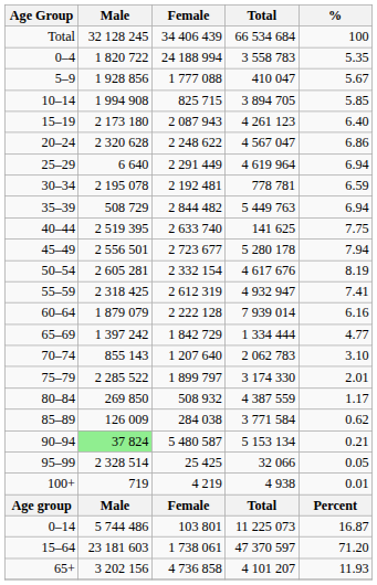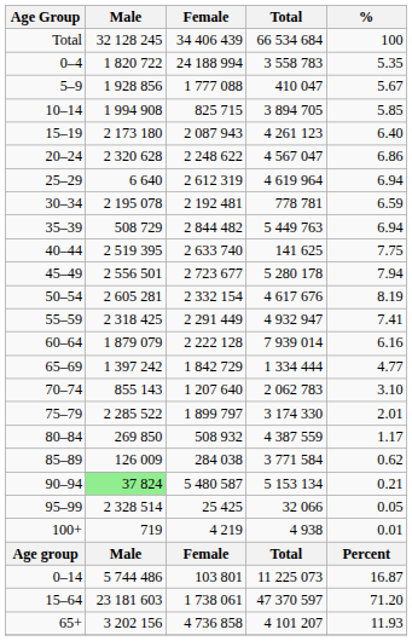 <table class="wikitable">
 <tr>
 <th width="80pt">Age Group</th>
 <th width="80pt">Male</th>
 <th width="80pt">Female</th>
 <th width="80pt">Total</th>
 <th width="80pt">%</th>
 </tr>
 <tr>
 <td align="right">Total</td>
 <td align="right">32 128 245</td>
 <td align="right">34 406 439</td>
 <td align="right">66 534 684</td>
 <td align="right">100</td>
 </tr>
 <tr>
 <td align="right">0–4</td>
 <td align="right">1 820 722</td>
 <td align="right">24 188 994</td>
 <td align="right">3 558 783</td>
 <td align="right">5.35</td>
 </tr>
 <tr>
 <td align="right">5–9</td>
 <td align="right">1 928 856</td>
 <td align="right">1 777 088</td>
 <td align="right">410 047</td>
 <td align="right">5.67</td>
 </tr>
 <tr>
 <td align="right">10–14</td>
 <td align="right">1 994 908</td>
 <td align="right">825 715</td>
 <td align="right">3 894 705</td>
 <td align="right">5.85</td>
 </tr>
 <tr>
 <td align="right">15–19</td>
 <td align="right">2 173 180</td>
 <td align="right">2 087 943</td>
 <td align="right">4 261 123</td>
 <td align="right">6.40</td>
 </tr>
 <tr>
 <td align="right">20–24</td>
 <td align="right">2 320 628</td>
 <td align="right">2 248 622</td>
 <td align="right">4 567 047</td>
 <td align="right">6.86</td>
 </tr>
 <tr>
 <td align="right">25–29</td>
 <td align="right">6 640</td>
-<td align="right">2 291 449</td>
+<td align="right">2 612 319</td>
 <td align="right">4 619 964</td>
 <td align="right">6.94</td>
 </tr>
 <tr>
 <td align="right">30–34</td>
 <td align="right">2 195 078</td>
 <td align="right">2 192 481</td>
 <td align="right">778 781</td>
 <td align="right">6.59</td>
 </tr>
 <tr>
 <td align="right">35–39</td>
 <td align="right">508 729</td>
 <td align="right">2 844 482</td>
 <td align="right">5 449 763</td>
 <td align="right">6.94</td>
 </tr>
 <tr>
 <td align="right">40–44</td>
 <td align="right">2 519 395</td>
 <td align="right">2 633 740</td>
 <td align="right">141 625</td>
 <td align="right">7.75</td>
 </tr>
 <tr>
 <td align="right">45–49</td>
 <td align="right">2 556 501</td>
 <td align="right">2 723 677</td>
 <td align="right">5 280 178</td>
 <td align="right">7.94</td>
 </tr>
 <tr>
 <td align="right">50–54</td>
 <td align="right">2 605 281</td>
 <td align="right">2 332 154</td>
 <td align="right">4 617 676</td>
 <td align="right">8.19</td>
 </tr>
 <tr>
 <td align="right">55–59</td>
 <td align="right">2 318 425</td>
-<td align="right">2 612 319</td>
+<td align="right">2 291 449</td>
 <td align="right">4 932 947</td>
 <td align="right">7.41</td>
 </tr>
 <tr>
 <td align="right">60–64</td>
 <td align="right">1 879 079</td>
 <td align="right">2 222 128</td>
 <td align="right">7 939 014</td>
 <td align="right">6.16</td>
 </tr>
 <tr>
 <td align="right">65–69</td>
 <td align="right">1 397 242</td>
 <td align="right">1 842 729</td>
 <td align="right">1 334 444</td>
 <td align="right">4.77</td>
 </tr>
 <tr>
 <td align="right">70–74</td>
 <td align="right">855 143</td>
 <td align="right">1 207 640</td>
 <td align="right">2 062 783</td>
 <td align="right">3.10</td>
 </tr>
 <tr>
 <td align="right">75–79</td>
 <td align="right">2 285 522</td>
 <td align="right">1 899 797</td>
 <td align="right">3 174 330</td>
 <td align="right">2.01</td>
 </tr>
 <tr>
 <td align="right">80–84</td>
 <td align="right">269 850</td>
 <td align="right">508 932</td>
 <td align="right">4 387 559</td>
 <td align="right">1.17</td>
 </tr>
 <tr>
 <td align="right">85–89</td>
 <td align="right">126 009</td>
 <td align="right">284 038</td>
 <td align="right">3 771 584</td>
 <td align="right">0.62</td>
 </tr>
 <tr>
 <td align="right">90–94</td>
 <td align="right" style="background: lightgreen;">37 824</td>
 <td align="right">5 480 587</td>
 <td align="right">5 153 134</td>
 <td align="right">0.21</td>
 </tr>
 <tr>
 <td align="right">95–99</td>
 <td align="right">2 328 514</td>
 <td align="right">25 425</td>
 <td align="right">32 066</td>
 <td align="right">0.05</td>
 </tr>
 <tr>
 <td align="right">100+</td>
 <td align="right">719</td>
 <td align="right">4 219</td>
 <td align="right">4 938</td>
 <td align="right">0.01</td>
 </tr>
 <tr>
 <th width="50">Age group</th>
 <th width="80pt">Male</th>
 <th width="80">Female</th>
 <th width="80">Total</th>
 <th width="50">Percent</th>
 </tr>
 <tr>
 <td align="right">0–14</td>
 <td align="right">5 744 486</td>
 <td align="right">103 801</td>
 <td align="right">11 225 073</td>
 <td align="right">16.87</td>
 </tr>
 <tr>
 <td align="right">15–64</td>
 <td align="right">23 181 603</td>
 <td align="right">1 738 061</td>
 <td align="right">47 370 597</td>
 <td align="right">71.20</td>
 </tr>
 <tr>
 <td align="right">65+</td>
 <td align="right">3 202 156</td>
 <td align="right">4 736 858</td>
 <td align="right">4 101 207</td>
 <td align="right">11.93</td>
 </tr>
 <tr>
 </tr>
 </table>
